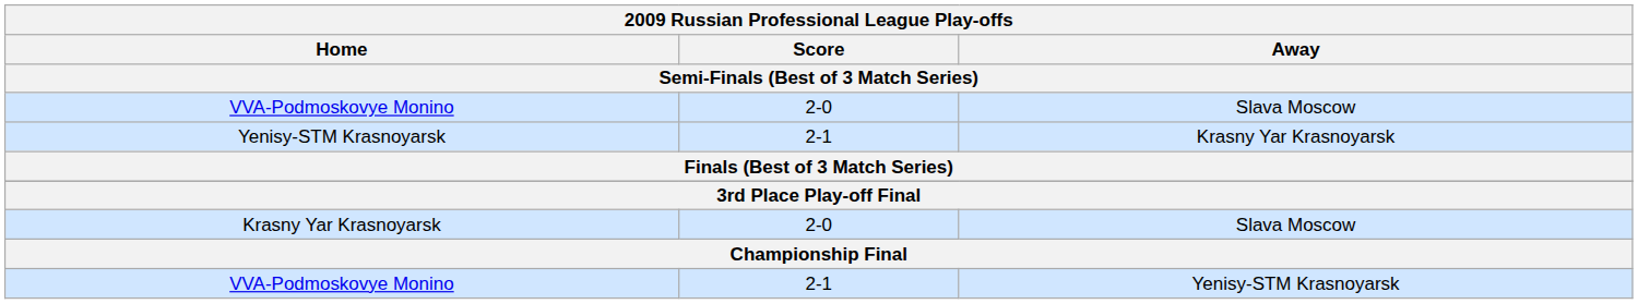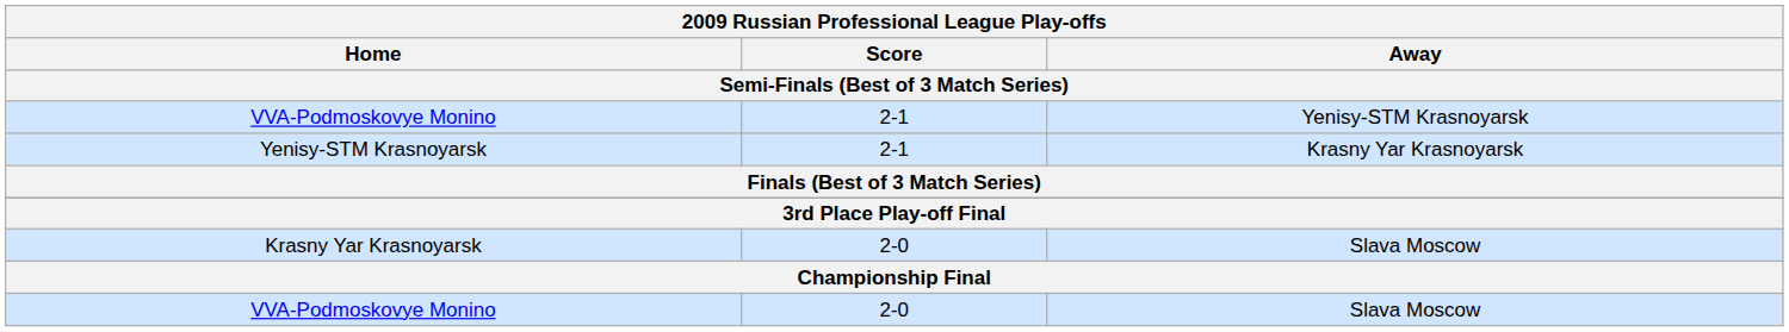 <table class="wikitable" style="font-size:90%; width: 100%; text-align: center;">
 <tr>
 <th colspan=3>2009 Russian Professional League Play-offs</th>
 </tr>
 <tr>
 <th width=12%>Home</th>
 <th width=5%>Score</th>
 <th width=12%>Away</th>
 </tr>
 <tr>
 <th colspan=3>Semi-Finals (Best of 3 Match Series)</th>
 </tr>
 <tr style="background: #D0E6FF;">
 <td><a href='#'>VVA-Podmoskovye Monino</a></td>
-<td>2-0</td>
-<td>Slava Moscow</td>
+<td>2-1</td>
+<td>Yenisy-STM Krasnoyarsk</td>
 </tr>
 <tr style="background: #D0E6FF;">
 <td>Yenisy-STM Krasnoyarsk</td>
 <td>2-1</td>
 <td>Krasny Yar Krasnoyarsk</td>
 </tr>
 <tr>
 <th colspan=3>Finals (Best of 3 Match Series)</th>
 </tr>
 <tr style="background: #D0E6FF;">
 </tr>
 <tr>
 <th colspan=3>3rd Place Play-off Final</th>
 </tr>
 <tr style="background: #D0E6FF;">
 <td>Krasny Yar Krasnoyarsk</td>
 <td>2-0</td>
 <td>Slava Moscow</td>
 </tr>
 <tr>
 <th colspan=3>Championship Final</th>
 </tr>
 <tr style="background: #D0E6FF;">
 <td><a href='#'>VVA-Podmoskovye Monino</a></td>
-<td>2-1</td>
-<td>Yenisy-STM Krasnoyarsk</td>
+<td>2-0</td>
+<td>Slava Moscow</td>
 </tr>
 </table>
